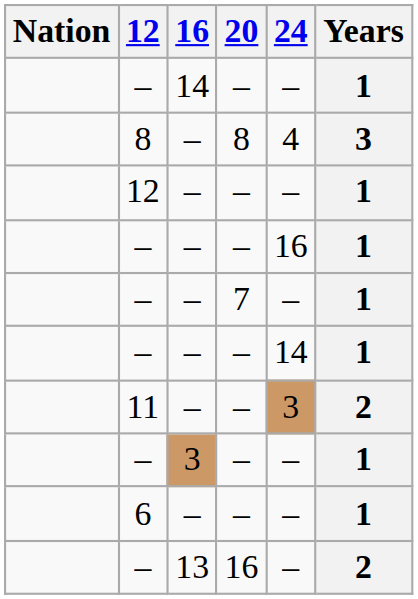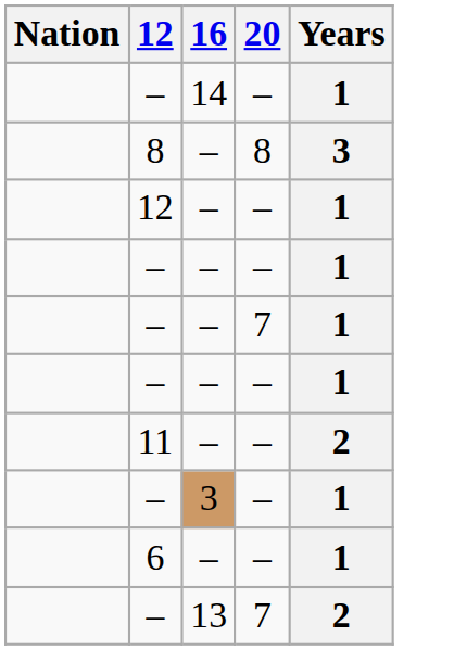 <table class="wikitable" style="text-align:center">
 <tr>
 <th>Nation</th>
 <th><a href='#'>12</a></th>
 <th><a href='#'>16</a></th>
 <th><a href='#'>20</a></th>
-<th><a href='#'>24</a></th>
 <th>Years</th>
 </tr>
 <tr>
 <td align="left"></td>
 <td>–</td>
 <td>14</td>
-<td>–</td>
 <td>–</td>
 <th>1</th>
 </tr>
 <tr>
 <td align="left"></td>
 <td>8</td>
 <td>–</td>
 <td>8</td>
-<td>4</td>
 <th>3</th>
 </tr>
 <tr>
 <td align="left"></td>
 <td>12</td>
+<td>–</td>
+<td>–</td>
+<th>1</th>
+</tr>
+<tr>
+<td align="left"></td>
 <td>–</td>
 <td>–</td>
 <td>–</td>
 <th>1</th>
 </tr>
 <tr>
 <td align="left"></td>
 <td>–</td>
 <td>–</td>
-<td>–</td>
-<td>16</td>
-<th>1</th>
-</tr>
-<tr>
-<td align="left"></td>
-<td>–</td>
-<td>–</td>
 <td>7</td>
-<td>–</td>
 <th>1</th>
 </tr>
 <tr>
 <td align="left"></td>
 <td>–</td>
 <td>–</td>
 <td>–</td>
-<td>14</td>
 <th>1</th>
 </tr>
 <tr>
 <td align="left"></td>
 <td>11</td>
 <td>–</td>
 <td>–</td>
-<td style="background:#c96;">3</td>
 <th>2</th>
 </tr>
 <tr>
 <td align="left"></td>
 <td>–</td>
 <td style="background:#c96;">3</td>
-<td>–</td>
 <td>–</td>
 <th>1</th>
 </tr>
 <tr>
 <td align="left"></td>
 <td>6</td>
 <td>–</td>
 <td>–</td>
-<td>–</td>
 <th>1</th>
 </tr>
 <tr>
 <td align="left"></td>
 <td>–</td>
 <td>13</td>
-<td>16</td>
-<td>–</td>
+<td>7</td>
 <th>2</th>
 </tr>
 </table>
